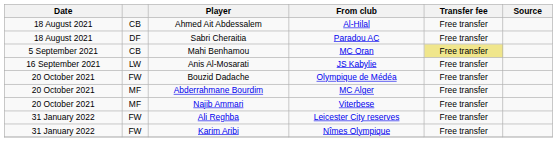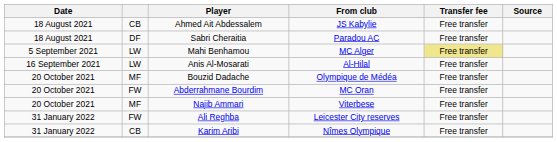 <table class="wikitable sortable" style="width:70%; text-align:center; font-size:85%; text-align:centre;">
 <tr>
 <th>Date</th>
 <th></th>
 <th>Player</th>
 <th>From club</th>
 <th>Transfer fee</th>
 <th>Source</th>
 </tr>
 <tr>
 <td>18 August 2021</td>
 <td>CB</td>
 <td> Ahmed Ait Abdessalem</td>
-<td> <a href='#'>Al-Hilal</a></td>
+<td><a href='#'>JS Kabylie</a></td>
 <td>Free transfer</td>
 <td></td>
 </tr>
 <tr>
 <td>18 August 2021</td>
 <td>DF</td>
 <td> Sabri Cheraitia</td>
 <td><a href='#'>Paradou AC</a></td>
 <td>Free transfer</td>
 <td></td>
 </tr>
 <tr>
 <td>5 September 2021</td>
-<td>CB</td>
+<td>LW</td>
 <td> Mahi Benhamou</td>
-<td><a href='#'>MC Oran</a></td>
+<td><a href='#'>MC Alger</a></td>
 <td style="background: khaki;">Free transfer</td>
 <td></td>
 </tr>
 <tr>
 <td>16 September 2021</td>
 <td>LW</td>
 <td> Anis Al-Mosarati</td>
-<td><a href='#'>JS Kabylie</a></td>
+<td> <a href='#'>Al-Hilal</a></td>
 <td>Free transfer</td>
 <td></td>
 </tr>
 <tr>
 <td>20 October 2021</td>
-<td>FW</td>
+<td>MF</td>
 <td> Bouzid Dadache</td>
 <td><a href='#'>Olympique de Médéa</a></td>
 <td>Free transfer</td>
 <td></td>
 </tr>
 <tr>
 <td>20 October 2021</td>
-<td>MF</td>
+<td>FW</td>
 <td> <a href='#'>Abderrahmane Bourdim</a></td>
-<td><a href='#'>MC Alger</a></td>
+<td><a href='#'>MC Oran</a></td>
 <td>Free transfer</td>
 <td></td>
 </tr>
 <tr>
 <td>20 October 2021</td>
 <td>MF</td>
 <td> <a href='#'>Najib Ammari</a></td>
 <td> <a href='#'>Viterbese</a></td>
 <td>Free transfer</td>
 <td></td>
 </tr>
 <tr>
 <td>31 January 2022</td>
 <td>FW</td>
 <td> <a href='#'>Ali Reghba</a></td>
 <td> <a href='#'>Leicester City reserves</a></td>
 <td>Free transfer</td>
 <td></td>
 </tr>
 <tr>
 <td>31 January 2022</td>
-<td>FW</td>
+<td>CB</td>
 <td> <a href='#'>Karim Aribi</a></td>
 <td> <a href='#'>Nîmes Olympique</a></td>
 <td>Free transfer</td>
 <td></td>
 </tr>
 <tr>
 </tr>
 </table>
